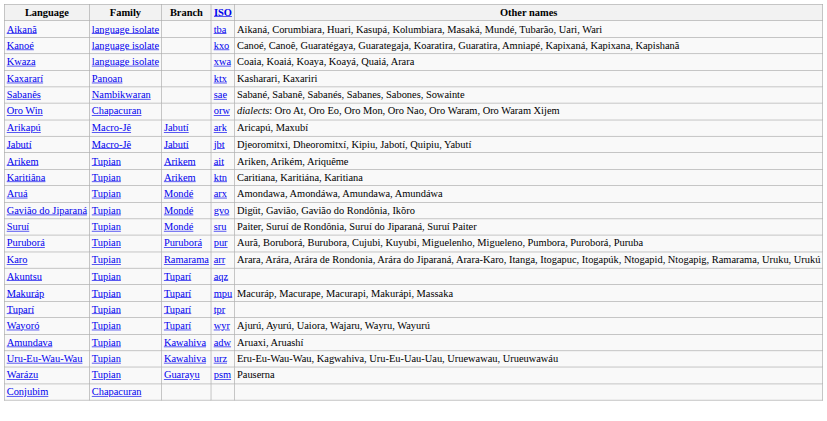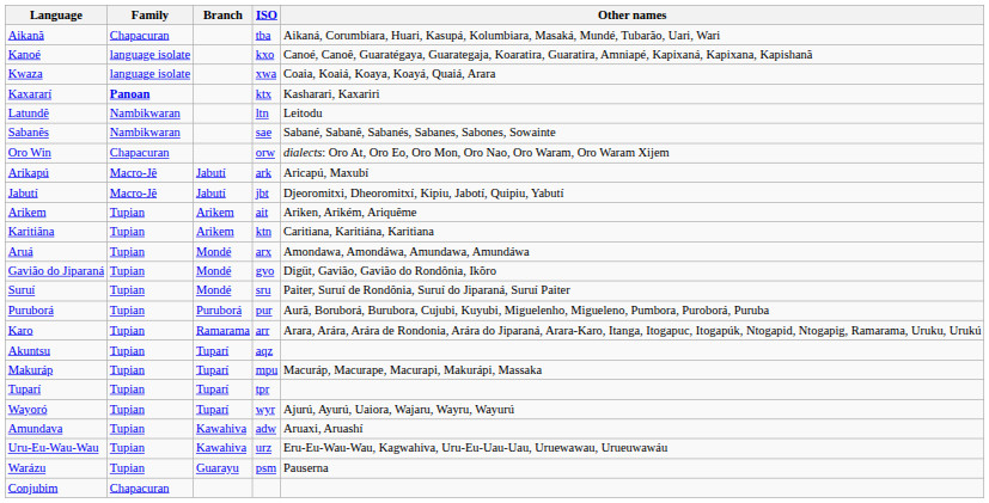 <table class="wikitable sortable">
 <tr>
 <th>Language</th>
 <th>Family</th>
 <th>Branch</th>
 <th><a href='#'>ISO</a></th>
 <th>Other names</th>
 </tr>
 <tr>
 <td><a href='#'>Aikanã</a></td>
-<td><a href='#'>language isolate</a></td>
+<td><a href='#'>Chapacuran</a></td>
 <td></td>
 <td><a href='#'>tba</a></td>
 <td>Aikaná, Corumbiara, Huari, Kasupá, Kolumbiara, Masaká, Mundé, Tubarão, Uari, Wari</td>
 </tr>
 <tr>
 <td><a href='#'>Kanoé</a></td>
 <td><a href='#'>language isolate</a></td>
 <td></td>
 <td><a href='#'>kxo</a></td>
 <td>Canoé, Canoê, Guaratégaya, Guarategaja, Koaratira, Guaratira, Amniapé, Kapixaná, Kapixana, Kapishanã</td>
 </tr>
 <tr>
 <td><a href='#'>Kwaza</a></td>
 <td><a href='#'>language isolate</a></td>
 <td></td>
 <td><a href='#'>xwa</a></td>
 <td>Coaia, Koaiá, Koaya, Koayá, Quaiá, Arara</td>
 </tr>
 <tr>
 <td><a href='#'>Kaxararí</a></td>
-<td><a href='#'>Panoan</a></td>
+<td><strong><a href='#'>Panoan</a></strong></td>
 <td></td>
 <td><a href='#'>ktx</a></td>
 <td>Kasharari, Kaxariri</td>
+</tr>
+<tr>
+<td><a href='#'>Latundê</a></td>
+<td><a href='#'>Nambikwaran</a></td>
+<td></td>
+<td><a href='#'>ltn</a></td>
+<td>Leitodu</td>
 </tr>
 <tr>
 <td><a href='#'>Sabanês</a></td>
 <td><a href='#'>Nambikwaran</a></td>
 <td></td>
 <td><a href='#'>sae</a></td>
 <td>Sabané, Sabanê, Sabanés, Sabanes, Sabones, Sowainte</td>
 </tr>
 <tr>
 <td><a href='#'>Oro Win</a></td>
 <td><a href='#'>Chapacuran</a></td>
 <td></td>
 <td><a href='#'>orw</a></td>
 <td><em>dialects</em>: Oro At, Oro Eo, Oro Mon, Oro Nao, Oro Waram, Oro Waram Xijem</td>
 </tr>
 <tr>
 <td><a href='#'>Arikapú</a></td>
 <td><a href='#'>Macro-Jê</a></td>
 <td><a href='#'>Jabutí</a></td>
 <td><a href='#'>ark</a></td>
 <td>Aricapú, Maxubí</td>
 </tr>
 <tr>
 <td><a href='#'>Jabutí</a></td>
 <td><a href='#'>Macro-Jê</a></td>
 <td><a href='#'>Jabutí</a></td>
 <td><a href='#'>jbt</a></td>
 <td>Djeoromitxi, Dheoromitxí, Kipiu, Jabotí, Quipiu, Yabutí</td>
 </tr>
 <tr>
 <td><a href='#'>Arikem</a></td>
 <td><a href='#'>Tupian</a></td>
 <td><a href='#'>Arikem</a></td>
 <td><a href='#'>ait</a></td>
 <td>Ariken, Arikém, Ariquême</td>
 </tr>
 <tr>
 <td><a href='#'>Karitiâna</a></td>
 <td><a href='#'>Tupian</a></td>
 <td><a href='#'>Arikem</a></td>
 <td><a href='#'>ktn</a></td>
 <td>Caritiana, Karitiána, Karitiana</td>
 </tr>
 <tr>
 <td><a href='#'>Aruá</a></td>
 <td><a href='#'>Tupian</a></td>
 <td><a href='#'>Mondé</a></td>
 <td><a href='#'>arx</a></td>
 <td>Amondawa, Amondáwa, Amundawa, Amundáwa</td>
 </tr>
 <tr>
 <td><a href='#'>Gavião do Jiparaná</a></td>
 <td><a href='#'>Tupian</a></td>
 <td><a href='#'>Mondé</a></td>
 <td><a href='#'>gvo</a></td>
 <td>Digüt, Gavião, Gavião do Rondônia, Ikõro</td>
 </tr>
 <tr>
 <td><a href='#'>Suruí</a></td>
 <td><a href='#'>Tupian</a></td>
 <td><a href='#'>Mondé</a></td>
 <td><a href='#'>sru</a></td>
 <td>Paiter, Suruí de Rondônia, Suruí do Jiparaná, Suruí Paiter</td>
 </tr>
 <tr>
 <td><a href='#'>Puruborá</a></td>
 <td><a href='#'>Tupian</a></td>
 <td><a href='#'>Puruborá</a></td>
 <td><a href='#'>pur</a></td>
 <td>Aurã, Boruborá, Burubora, Cujubi, Kuyubi, Miguelenho, Migueleno, Pumbora, Puroborá, Puruba</td>
 </tr>
 <tr>
 <td><a href='#'>Karo</a></td>
 <td><a href='#'>Tupian</a></td>
 <td><a href='#'>Ramarama</a></td>
 <td><a href='#'>arr</a></td>
 <td>Arara, Arára, Arára de Rondonia, Arára do Jiparaná, Arara-Karo, Itanga, Itogapuc, Itogapúk, Ntogapid, Ntogapig, Ramarama, Uruku, Urukú</td>
 </tr>
 <tr>
 <td><a href='#'>Akuntsu</a></td>
 <td><a href='#'>Tupian</a></td>
 <td><a href='#'>Tuparí</a></td>
 <td><a href='#'>aqz</a></td>
 <td></td>
 </tr>
 <tr>
 <td><a href='#'>Makuráp</a></td>
 <td><a href='#'>Tupian</a></td>
 <td><a href='#'>Tuparí</a></td>
 <td><a href='#'>mpu</a></td>
 <td>Macuráp, Macurape, Macurapi, Makurápi, Massaka</td>
 </tr>
 <tr>
 <td><a href='#'>Tuparí</a></td>
 <td><a href='#'>Tupian</a></td>
 <td><a href='#'>Tuparí</a></td>
 <td><a href='#'>tpr</a></td>
 <td></td>
 </tr>
 <tr>
 <td><a href='#'>Wayoró</a></td>
 <td><a href='#'>Tupian</a></td>
 <td><a href='#'>Tuparí</a></td>
 <td><a href='#'>wyr</a></td>
 <td>Ajurú, Ayurú, Uaiora, Wajaru, Wayru, Wayurú</td>
 </tr>
 <tr>
 <td><a href='#'>Amundava</a></td>
 <td><a href='#'>Tupian</a></td>
 <td><a href='#'>Kawahiva</a></td>
 <td><a href='#'>adw</a></td>
 <td>Aruaxi, Aruashí</td>
 </tr>
 <tr>
 <td><a href='#'>Uru-Eu-Wau-Wau</a></td>
 <td><a href='#'>Tupian</a></td>
 <td><a href='#'>Kawahiva</a></td>
 <td><a href='#'>urz</a></td>
 <td>Eru-Eu-Wau-Wau, Kagwahiva, Uru-Eu-Uau-Uau, Uruewawau, Urueuwawáu</td>
 </tr>
 <tr>
 <td><a href='#'>Warázu</a></td>
 <td><a href='#'>Tupian</a></td>
 <td><a href='#'>Guarayu</a></td>
 <td><a href='#'>psm</a></td>
 <td>Pauserna</td>
 </tr>
 <tr>
 <td><a href='#'>Conjubim</a></td>
 <td><a href='#'>Chapacuran</a></td>
 <td></td>
 <td></td>
 <td></td>
 </tr>
 </table>
